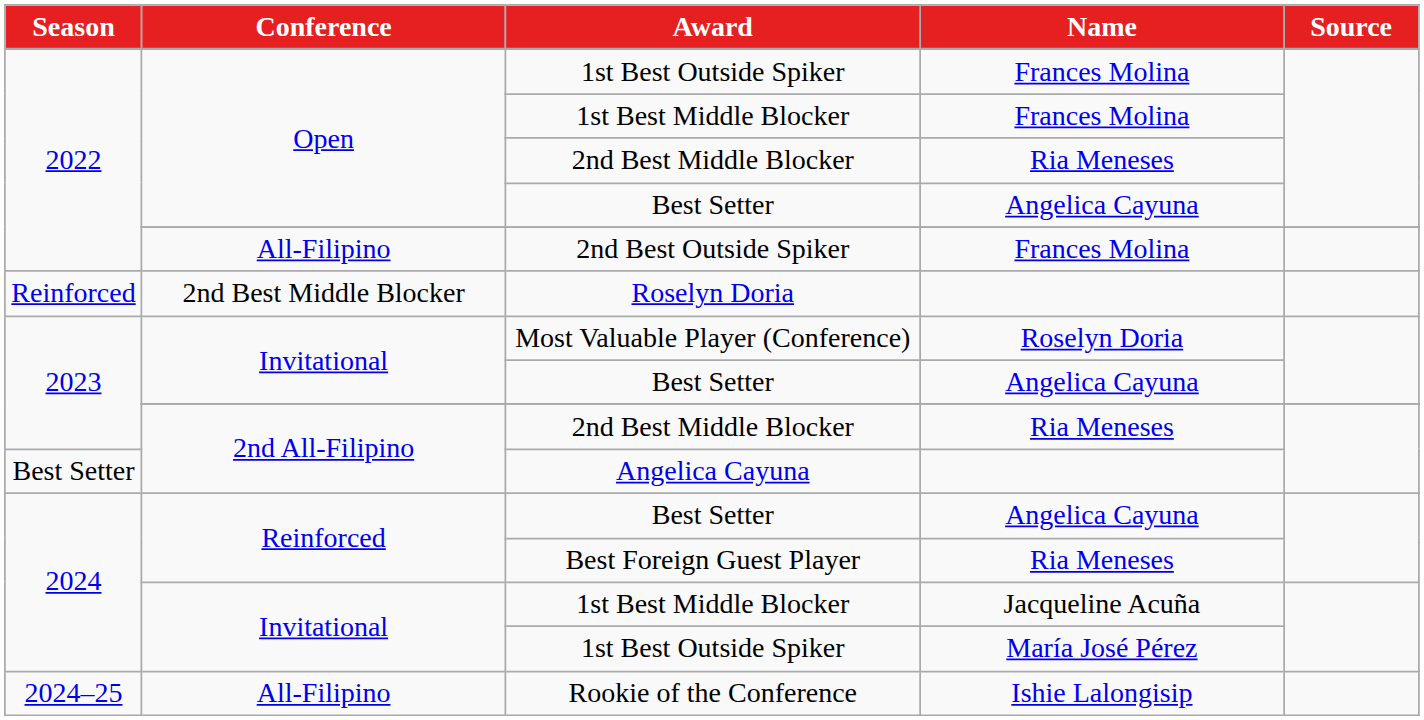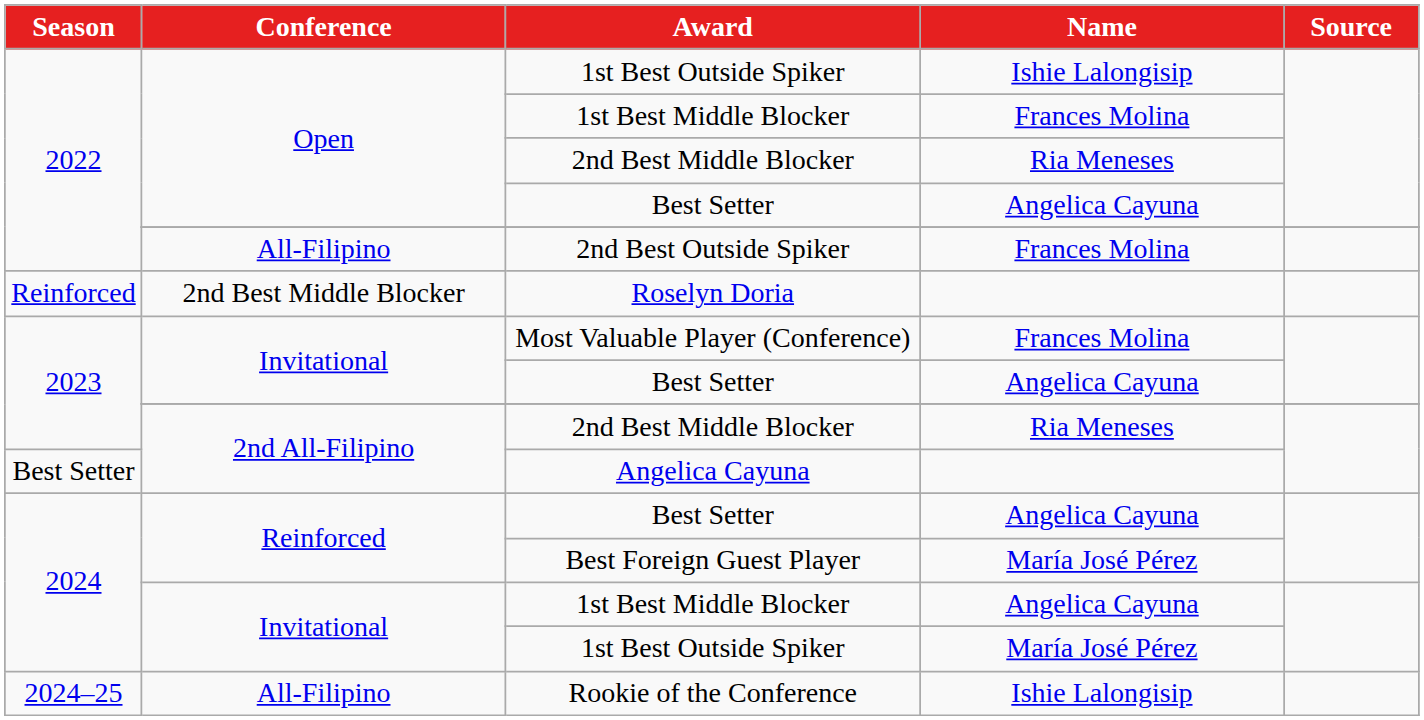 <table class="wikitable">
 <tr>
 <th width=70px style="background: #E62020; color: white; text-align: center"><strong>Season</strong></th>
 <th width=200px style="background: #E62020; color: White"><strong>Conference</strong></th>
 <th width=230px style="background: #E62020; color: White"><strong>Award</strong></th>
 <th width=200px style="background: #E62020; color: White"><strong>Name</strong></th>
 <th width=70px style="background: #E62020; color: White"><strong>Source</strong></th>
 </tr>
 <tr align=center>
 <td rowspan=6><a href='#'>2022</a></td>
 <td rowspan=4><a href='#'>Open</a></td>
 <td>1st Best Outside Spiker</td>
-<td> <a href='#'>Frances Molina</a></td>
+<td> <a href='#'>Ishie Lalongisip</a></td>
 <td rowspan=4></td>
 </tr>
 <tr align=center>
 <td>1st Best Middle Blocker</td>
 <td> <a href='#'>Frances Molina</a></td>
 </tr>
 <tr align=center>
 <td>2nd Best Middle Blocker</td>
 <td> <a href='#'>Ria Meneses</a></td>
 </tr>
 <tr align=center>
 <td>Best Setter</td>
 <td> <a href='#'>Angelica Cayuna</a></td>
 </tr>
 <tr>
 </tr>
 <tr align=center>
 <td><a href='#'>All-Filipino</a></td>
 <td>2nd Best Outside Spiker</td>
 <td> <a href='#'>Frances Molina</a></td>
 <td></td>
 </tr>
 <tr align=center>
 <td rowspan=1><a href='#'>Reinforced</a></td>
 <td>2nd Best Middle Blocker</td>
 <td> <a href='#'>Roselyn Doria</a></td>
 <td></td>
 </tr>
 <tr align=center>
 <td rowspan=4><a href='#'>2023</a></td>
 <td rowspan=2><a href='#'>Invitational</a></td>
 <td>Most Valuable Player (Conference)</td>
-<td> <a href='#'>Roselyn Doria</a></td>
+<td> <a href='#'>Frances Molina</a></td>
 <td rowspan=2></td>
 </tr>
 <tr align=center>
 <td>Best Setter</td>
 <td> <a href='#'>Angelica Cayuna</a></td>
 </tr>
 <tr>
 </tr>
 <tr align=center>
 <td rowspan=2><a href='#'>2nd All-Filipino</a></td>
 <td>2nd Best Middle Blocker</td>
 <td> <a href='#'>Ria Meneses</a></td>
 <td rowspan=2></td>
 </tr>
 <tr align=center>
 <td>Best Setter</td>
 <td> <a href='#'>Angelica Cayuna</a></td>
 </tr>
 <tr align=center>
 <td rowspan=4><a href='#'>2024</a></td>
 <td rowspan=2><a href='#'>Reinforced</a></td>
 <td>Best Setter</td>
 <td> <a href='#'>Angelica Cayuna</a></td>
 <td rowspan=2></td>
 </tr>
 <tr align=center>
 <td>Best Foreign Guest Player</td>
-<td> <a href='#'>Ria Meneses</a></td>
+<td> <a href='#'>María José Pérez</a></td>
 </tr>
 <tr align=center>
 <td rowspan=2><a href='#'>Invitational</a></td>
 <td>1st Best Middle Blocker</td>
-<td> Jacqueline Acuña</td>
+<td> <a href='#'>Angelica Cayuna</a></td>
 <td rowspan=2></td>
 </tr>
 <tr align=center>
 <td>1st Best Outside Spiker</td>
 <td> <a href='#'>María José Pérez</a></td>
 </tr>
 <tr align=center>
 <td><a href='#'>2024–25</a></td>
 <td><a href='#'>All-Filipino</a></td>
 <td>Rookie of the Conference</td>
 <td> <a href='#'>Ishie Lalongisip</a></td>
 <td></td>
 </tr>
 </table>
